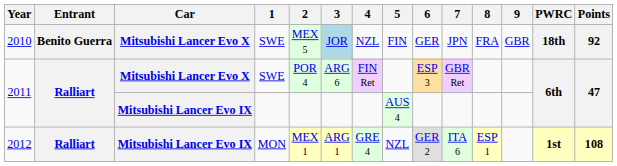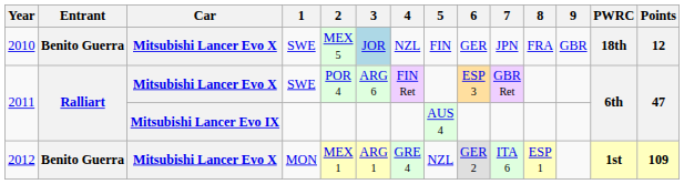 <table class="wikitable" border="1" style="text-align:center; font-size:90%;">
 <tr>
 <th>Year</th>
 <th>Entrant</th>
 <th>Car</th>
 <th>1</th>
 <th>2</th>
 <th>3</th>
 <th>4</th>
 <th>5</th>
 <th>6</th>
 <th>7</th>
 <th>8</th>
 <th>9</th>
 <th>PWRC</th>
 <th>Points</th>
 </tr>
 <tr>
 <td><a href='#'>2010</a></td>
 <th>Benito Guerra</th>
 <th><a href='#'>Mitsubishi Lancer Evo X</a></th>
 <td><a href='#'>SWE</a></td>
 <td style="background:#DFFFDF;"><a href='#'>MEX</a><br><small>5</small></td>
 <td style="background: lightblue;"><a href='#'>JOR</a></td>
 <td><a href='#'>NZL</a></td>
 <td><a href='#'>FIN</a></td>
 <td><a href='#'>GER</a></td>
 <td><a href='#'>JPN</a></td>
 <td><a href='#'>FRA</a></td>
 <td><a href='#'>GBR</a></td>
 <th>18th</th>
-<th>92</th>
+<th>12</th>
 </tr>
 <tr>
 <td rowspan=2><a href='#'>2011</a></td>
 <th rowspan=2><a href='#'>Ralliart</a></th>
 <th><a href='#'>Mitsubishi Lancer Evo X</a></th>
 <td><a href='#'>SWE</a></td>
 <td style="background:#DFFFDF;"><a href='#'>POR</a><br><small>4</small></td>
 <td style="background:#DFFFDF;"><a href='#'>ARG</a><br><small>6</small></td>
 <td style="background:#EFCFFF;"><a href='#'>FIN</a><br><small>Ret</small></td>
 <td></td>
 <td style="background:#FFDF9F;"><a href='#'>ESP</a><br><small>3</small></td>
 <td style="background:#EFCFFF;"><a href='#'>GBR</a><br><small>Ret</small></td>
 <td></td>
 <td></td>
 <th rowspan=2>6th</th>
 <th rowspan=2>47</th>
 </tr>
 <tr>
 <th><a href='#'>Mitsubishi Lancer Evo IX</a></th>
 <td></td>
 <td></td>
 <td></td>
 <td></td>
 <td style="background:#DFFFDF;"><a href='#'>AUS</a><br><small>4</small></td>
 <td></td>
 <td></td>
 <td></td>
 <td></td>
 </tr>
 <tr>
 <td><a href='#'>2012</a></td>
-<th><a href='#'>Ralliart</a></th>
-<th><a href='#'>Mitsubishi Lancer Evo IX</a></th>
+<th>Benito Guerra</th>
+<th><a href='#'>Mitsubishi Lancer Evo X</a></th>
 <td><a href='#'>MON</a></td>
 <td style="background:#FFFFBF;"><a href='#'>MEX</a><br><small>1</small></td>
 <td style="background:#FFFFBF;"><a href='#'>ARG</a><br><small>1</small></td>
 <td style="background:#DFFFDF;"><a href='#'>GRE</a><br><small>4</small></td>
 <td><a href='#'>NZL</a></td>
 <td style="background:#DFDFDF;"><a href='#'>GER</a><br><small>2</small></td>
 <td style="background:#DFFFDF;"><a href='#'>ITA</a><br><small>6</small></td>
 <td style="background:#FFFFBF;"><a href='#'>ESP</a><br><small>1</small></td>
 <td></td>
 <td style="background:#FFFFBF;"><strong>1st</strong></td>
-<td style="background:#FFFFBF;"><strong>108</strong></td>
+<td style="background:#FFFFBF;"><strong>109</strong></td>
 </tr>
 </table>
